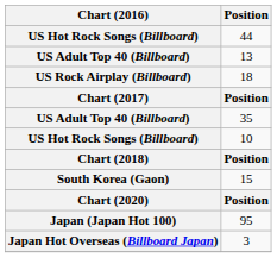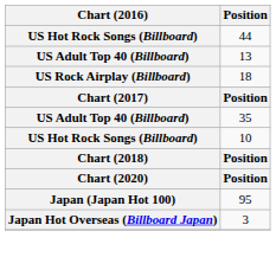 <table class="wikitable plainrowheaders sortable" style="text-align:center;">
 <tr>
 <th>Chart (2016)</th>
 <th>Position</th>
 </tr>
 <tr>
 <th scope="row">US Hot Rock Songs (<em>Billboard</em>)</th>
 <td>44</td>
 </tr>
 <tr>
 <th scope="row">US Adult Top 40 (<em>Billboard</em>)</th>
 <td>13</td>
 </tr>
 <tr>
 <th scope="row">US Rock Airplay (<em>Billboard</em>)</th>
 <td>18</td>
 </tr>
 <tr>
 <th>Chart (2017)</th>
 <th>Position</th>
 </tr>
 <tr>
 <th scope="row">US Adult Top 40 (<em>Billboard</em>)</th>
 <td>35</td>
 </tr>
 <tr>
 <th scope="row">US Hot Rock Songs (<em>Billboard</em>)</th>
 <td>10</td>
 </tr>
 <tr>
 <th>Chart (2018)</th>
 <th>Position</th>
 </tr>
 <tr>
-<th scope="row">South Korea (Gaon)</th>
-<td>15</td>
-</tr>
-<tr>
 <th>Chart (2020)</th>
 <th>Position</th>
 </tr>
 <tr>
 <th scope="row">Japan (Japan Hot 100)</th>
 <td>95</td>
 </tr>
 <tr>
 <th scope="row">Japan Hot Overseas (<em><a href='#'>Billboard Japan</a></em>)</th>
 <td>3</td>
 </tr>
 <tr>
 </tr>
 </table>
